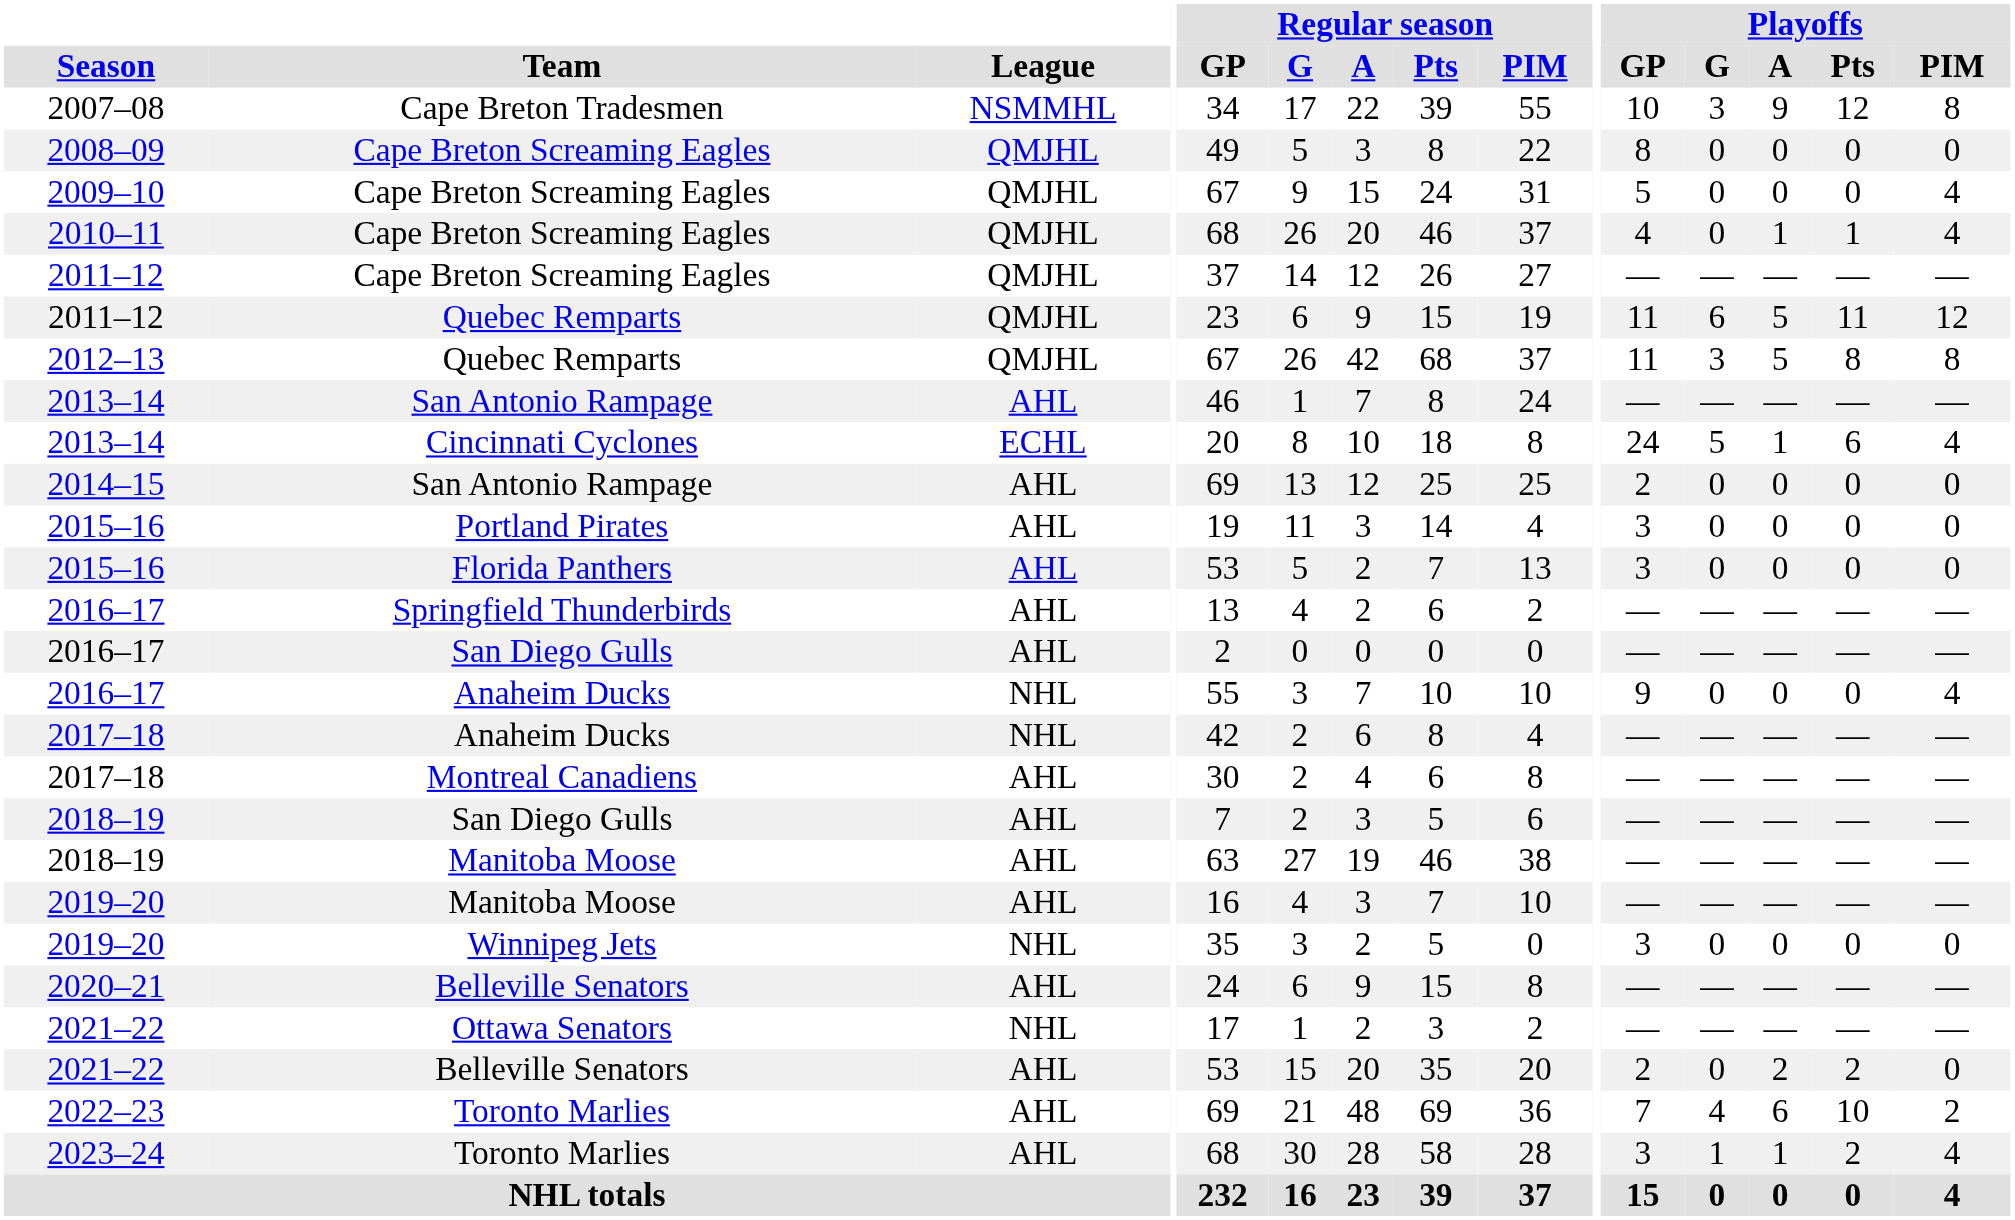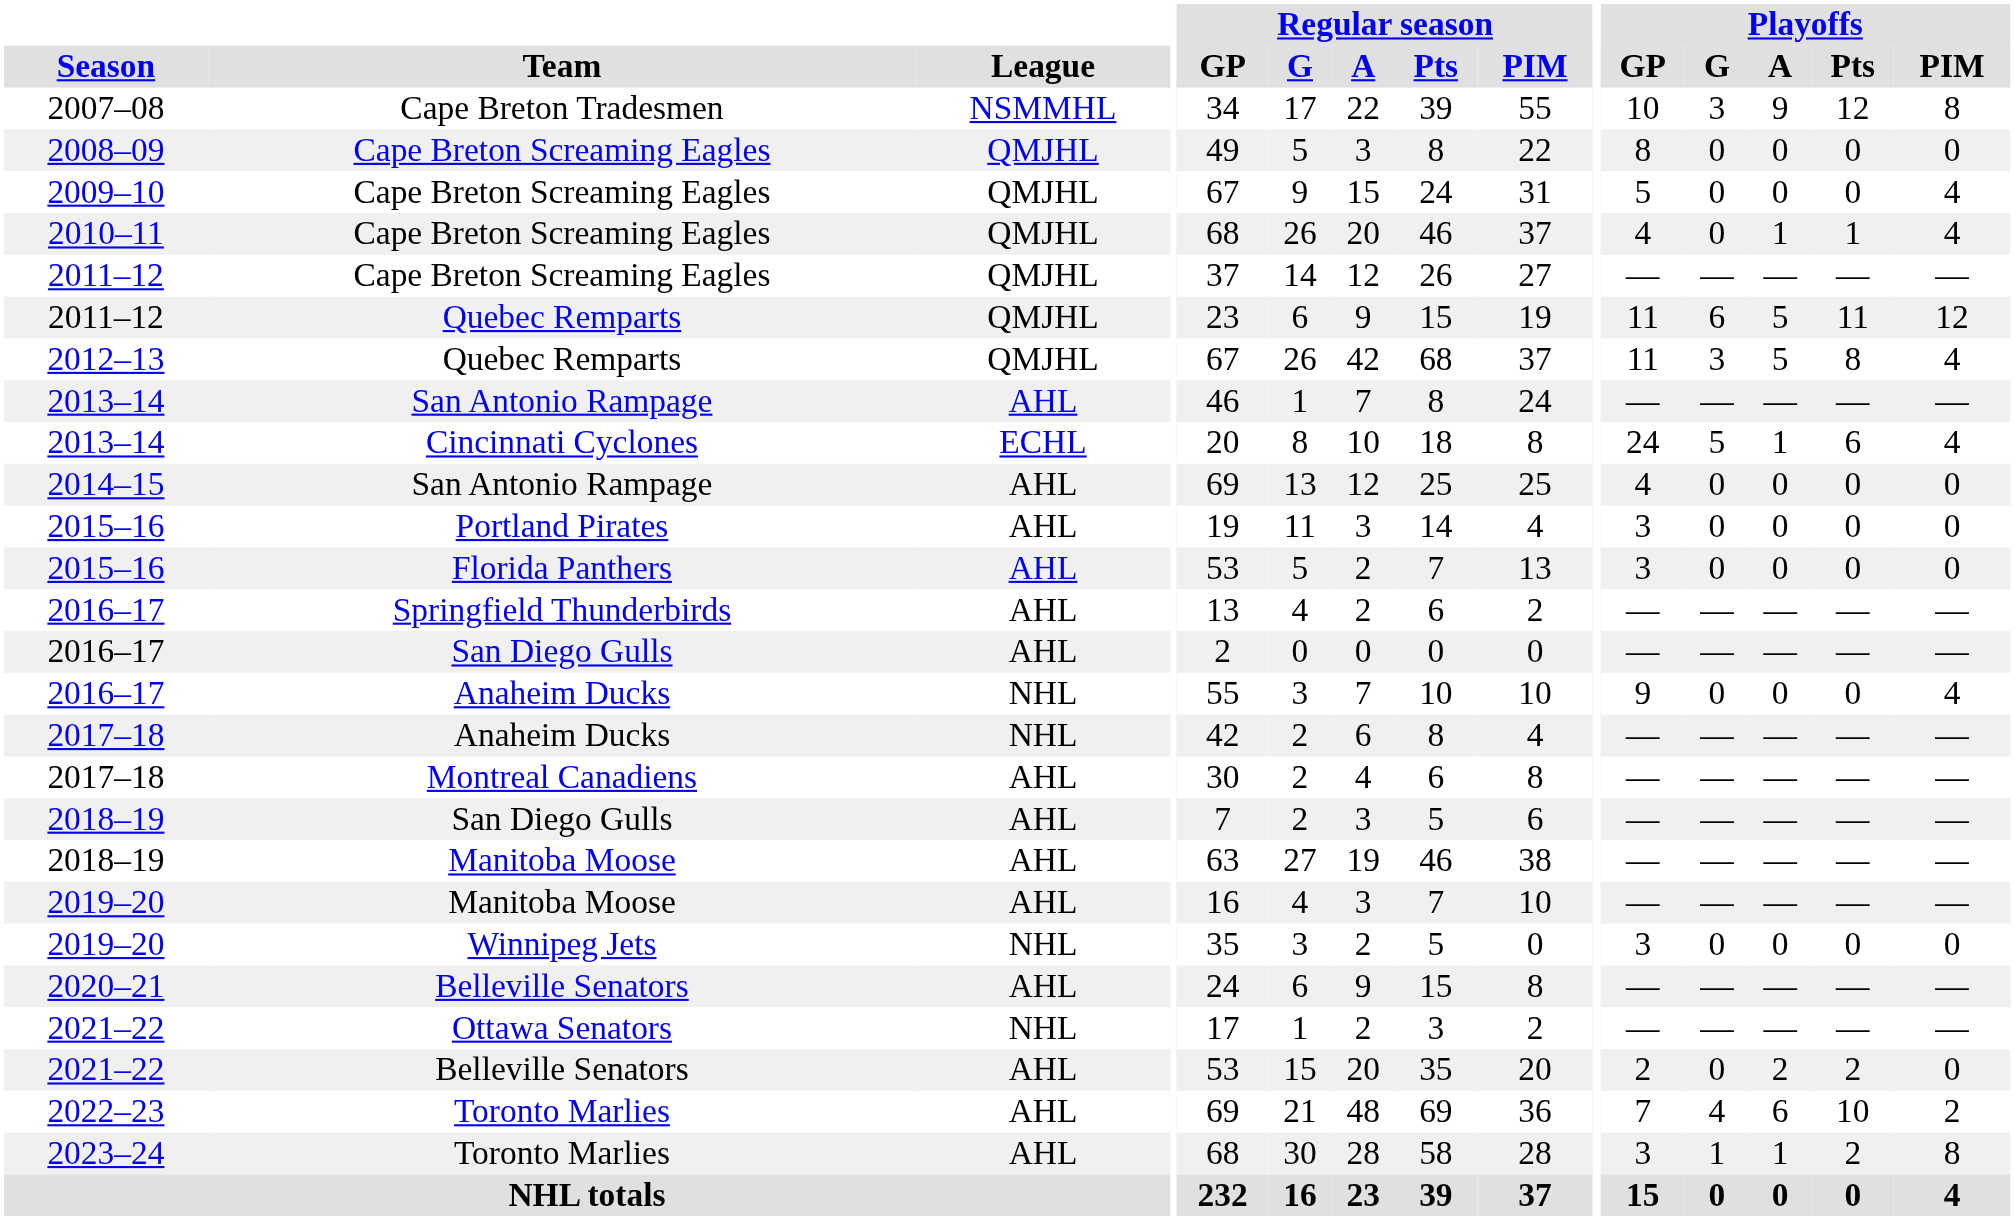 <table border="0" cellpadding="1" cellspacing="0" style="text-align:center; width:60em">
 <tr bgcolor="#e0e0e0">
 <th colspan="3" bgcolor="#ffffff"></th>
 <th rowspan="99" bgcolor="#ffffff"></th>
 <th colspan="5"><a href='#'>Regular season</a></th>
 <th rowspan="99" bgcolor="#ffffff"></th>
 <th colspan="5"><a href='#'>Playoffs</a></th>
 </tr>
 <tr bgcolor="#e0e0e0">
 <th><a href='#'>Season</a></th>
 <th>Team</th>
 <th>League</th>
 <th>GP</th>
 <th><a href='#'>G</a></th>
 <th><a href='#'>A</a></th>
 <th><a href='#'>Pts</a></th>
 <th><a href='#'>PIM</a></th>
 <th>GP</th>
 <th>G</th>
 <th>A</th>
 <th>Pts</th>
 <th>PIM</th>
 </tr>
 <tr>
 <td>2007–08</td>
 <td>Cape Breton Tradesmen</td>
 <td><a href='#'>NSMMHL</a></td>
 <td>34</td>
 <td>17</td>
 <td>22</td>
 <td>39</td>
 <td>55</td>
 <td>10</td>
 <td>3</td>
 <td>9</td>
 <td>12</td>
 <td>8</td>
 </tr>
 <tr bgcolor="#f0f0f0">
 <td><a href='#'>2008–09</a></td>
 <td><a href='#'>Cape Breton Screaming Eagles</a></td>
 <td><a href='#'>QMJHL</a></td>
 <td>49</td>
 <td>5</td>
 <td>3</td>
 <td>8</td>
 <td>22</td>
 <td>8</td>
 <td>0</td>
 <td>0</td>
 <td>0</td>
 <td>0</td>
 </tr>
 <tr>
 <td><a href='#'>2009–10</a></td>
 <td>Cape Breton Screaming Eagles</td>
 <td>QMJHL</td>
 <td>67</td>
 <td>9</td>
 <td>15</td>
 <td>24</td>
 <td>31</td>
 <td>5</td>
 <td>0</td>
 <td>0</td>
 <td>0</td>
 <td>4</td>
 </tr>
 <tr bgcolor="#f0f0f0">
 <td><a href='#'>2010–11</a></td>
 <td>Cape Breton Screaming Eagles</td>
 <td>QMJHL</td>
 <td>68</td>
 <td>26</td>
 <td>20</td>
 <td>46</td>
 <td>37</td>
 <td>4</td>
 <td>0</td>
 <td>1</td>
 <td>1</td>
 <td>4</td>
 </tr>
 <tr>
 <td><a href='#'>2011–12</a></td>
 <td>Cape Breton Screaming Eagles</td>
 <td>QMJHL</td>
 <td>37</td>
 <td>14</td>
 <td>12</td>
 <td>26</td>
 <td>27</td>
 <td>—</td>
 <td>—</td>
 <td>—</td>
 <td>—</td>
 <td>—</td>
 </tr>
 <tr bgcolor="#f0f0f0">
 <td>2011–12</td>
 <td><a href='#'>Quebec Remparts</a></td>
 <td>QMJHL</td>
 <td>23</td>
 <td>6</td>
 <td>9</td>
 <td>15</td>
 <td>19</td>
 <td>11</td>
 <td>6</td>
 <td>5</td>
 <td>11</td>
 <td>12</td>
 </tr>
 <tr>
 <td><a href='#'>2012–13</a></td>
 <td>Quebec Remparts</td>
 <td>QMJHL</td>
 <td>67</td>
 <td>26</td>
 <td>42</td>
 <td>68</td>
 <td>37</td>
 <td>11</td>
 <td>3</td>
 <td>5</td>
 <td>8</td>
-<td>8</td>
+<td>4</td>
 </tr>
 <tr bgcolor="#f0f0f0">
 <td><a href='#'>2013–14</a></td>
 <td><a href='#'>San Antonio Rampage</a></td>
 <td><a href='#'>AHL</a></td>
 <td>46</td>
 <td>1</td>
 <td>7</td>
 <td>8</td>
 <td>24</td>
 <td>—</td>
 <td>—</td>
 <td>—</td>
 <td>—</td>
 <td>—</td>
 </tr>
 <tr>
 <td><a href='#'>2013–14</a></td>
 <td><a href='#'>Cincinnati Cyclones</a></td>
 <td><a href='#'>ECHL</a></td>
 <td>20</td>
 <td>8</td>
 <td>10</td>
 <td>18</td>
 <td>8</td>
 <td>24</td>
 <td>5</td>
 <td>1</td>
 <td>6</td>
 <td>4</td>
 </tr>
 <tr bgcolor="#f0f0f0">
 <td><a href='#'>2014–15</a></td>
 <td>San Antonio Rampage</td>
 <td>AHL</td>
 <td>69</td>
 <td>13</td>
 <td>12</td>
 <td>25</td>
 <td>25</td>
-<td>2</td>
+<td>4</td>
 <td>0</td>
 <td>0</td>
 <td>0</td>
 <td>0</td>
 </tr>
 <tr>
 <td><a href='#'>2015–16</a></td>
 <td><a href='#'>Portland Pirates</a></td>
 <td>AHL</td>
 <td>19</td>
 <td>11</td>
 <td>3</td>
 <td>14</td>
 <td>4</td>
 <td>3</td>
 <td>0</td>
 <td>0</td>
 <td>0</td>
 <td>0</td>
 </tr>
 <tr bgcolor="#f0f0f0">
 <td><a href='#'>2015–16</a></td>
 <td><a href='#'>Florida Panthers</a></td>
 <td><a href='#'>AHL</a></td>
 <td>53</td>
 <td>5</td>
 <td>2</td>
 <td>7</td>
 <td>13</td>
 <td>3</td>
 <td>0</td>
 <td>0</td>
 <td>0</td>
 <td>0</td>
 </tr>
 <tr>
 <td><a href='#'>2016–17</a></td>
 <td><a href='#'>Springfield Thunderbirds</a></td>
 <td>AHL</td>
 <td>13</td>
 <td>4</td>
 <td>2</td>
 <td>6</td>
 <td>2</td>
 <td>—</td>
 <td>—</td>
 <td>—</td>
 <td>—</td>
 <td>—</td>
 </tr>
 <tr bgcolor="#f0f0f0">
 <td>2016–17</td>
 <td><a href='#'>San Diego Gulls</a></td>
 <td>AHL</td>
 <td>2</td>
 <td>0</td>
 <td>0</td>
 <td>0</td>
 <td>0</td>
 <td>—</td>
 <td>—</td>
 <td>—</td>
 <td>—</td>
 <td>—</td>
 </tr>
 <tr>
 <td><a href='#'>2016–17</a></td>
 <td><a href='#'>Anaheim Ducks</a></td>
 <td>NHL</td>
 <td>55</td>
 <td>3</td>
 <td>7</td>
 <td>10</td>
 <td>10</td>
 <td>9</td>
 <td>0</td>
 <td>0</td>
 <td>0</td>
 <td>4</td>
 </tr>
 <tr bgcolor="#f0f0f0">
 <td><a href='#'>2017–18</a></td>
 <td>Anaheim Ducks</td>
 <td>NHL</td>
 <td>42</td>
 <td>2</td>
 <td>6</td>
 <td>8</td>
 <td>4</td>
 <td>—</td>
 <td>—</td>
 <td>—</td>
 <td>—</td>
 <td>—</td>
 </tr>
 <tr>
 <td>2017–18</td>
 <td><a href='#'>Montreal Canadiens</a></td>
 <td>AHL</td>
 <td>30</td>
 <td>2</td>
 <td>4</td>
 <td>6</td>
 <td>8</td>
 <td>—</td>
 <td>—</td>
 <td>—</td>
 <td>—</td>
 <td>—</td>
 </tr>
 <tr bgcolor="#f0f0f0">
 <td><a href='#'>2018–19</a></td>
 <td>San Diego Gulls</td>
 <td>AHL</td>
 <td>7</td>
 <td>2</td>
 <td>3</td>
 <td>5</td>
 <td>6</td>
 <td>—</td>
 <td>—</td>
 <td>—</td>
 <td>—</td>
 <td>—</td>
 </tr>
 <tr>
 <td>2018–19</td>
 <td><a href='#'>Manitoba Moose</a></td>
 <td>AHL</td>
 <td>63</td>
 <td>27</td>
 <td>19</td>
 <td>46</td>
 <td>38</td>
 <td>—</td>
 <td>—</td>
 <td>—</td>
 <td>—</td>
 <td>—</td>
 </tr>
 <tr bgcolor="#f0f0f0">
 <td><a href='#'>2019–20</a></td>
 <td>Manitoba Moose</td>
 <td>AHL</td>
 <td>16</td>
 <td>4</td>
 <td>3</td>
 <td>7</td>
 <td>10</td>
 <td>—</td>
 <td>—</td>
 <td>—</td>
 <td>—</td>
 <td>—</td>
 </tr>
 <tr>
 <td><a href='#'>2019–20</a></td>
 <td><a href='#'>Winnipeg Jets</a></td>
 <td>NHL</td>
 <td>35</td>
 <td>3</td>
 <td>2</td>
 <td>5</td>
 <td>0</td>
 <td>3</td>
 <td>0</td>
 <td>0</td>
 <td>0</td>
 <td>0</td>
 </tr>
 <tr bgcolor="#f0f0f0">
 <td><a href='#'>2020–21</a></td>
 <td><a href='#'>Belleville Senators</a></td>
 <td>AHL</td>
 <td>24</td>
 <td>6</td>
 <td>9</td>
 <td>15</td>
 <td>8</td>
 <td>—</td>
 <td>—</td>
 <td>—</td>
 <td>—</td>
 <td>—</td>
 </tr>
 <tr>
 <td><a href='#'>2021–22</a></td>
 <td><a href='#'>Ottawa Senators</a></td>
 <td>NHL</td>
 <td>17</td>
 <td>1</td>
 <td>2</td>
 <td>3</td>
 <td>2</td>
 <td>—</td>
 <td>—</td>
 <td>—</td>
 <td>—</td>
 <td>—</td>
 </tr>
 <tr bgcolor="#f0f0f0">
 <td><a href='#'>2021–22</a></td>
 <td>Belleville Senators</td>
 <td>AHL</td>
 <td>53</td>
 <td>15</td>
 <td>20</td>
 <td>35</td>
 <td>20</td>
 <td>2</td>
 <td>0</td>
 <td>2</td>
 <td>2</td>
 <td>0</td>
 </tr>
 <tr>
 <td><a href='#'>2022–23</a></td>
 <td><a href='#'>Toronto Marlies</a></td>
 <td>AHL</td>
 <td>69</td>
 <td>21</td>
 <td>48</td>
 <td>69</td>
 <td>36</td>
 <td>7</td>
 <td>4</td>
 <td>6</td>
 <td>10</td>
 <td>2</td>
 </tr>
 <tr bgcolor="#f0f0f0">
 <td><a href='#'>2023–24</a></td>
 <td>Toronto Marlies</td>
 <td>AHL</td>
 <td>68</td>
 <td>30</td>
 <td>28</td>
 <td>58</td>
 <td>28</td>
 <td>3</td>
 <td>1</td>
 <td>1</td>
 <td>2</td>
-<td>4</td>
+<td>8</td>
 </tr>
 <tr bgcolor="#e0e0e0">
 <th colspan="3">NHL totals</th>
 <th>232</th>
 <th>16</th>
 <th>23</th>
 <th>39</th>
 <th>37</th>
 <th>15</th>
 <th>0</th>
 <th>0</th>
 <th>0</th>
 <th>4</th>
 </tr>
 </table>
